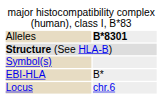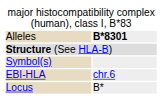 <table id="drugInfoBox" style="float: right; clear: right; margin: 0 0 0.5em 1em; background: #ffffff;" class="toccolours" border=0 cellpadding=0 align=right width="240px">
 <tr align="center">
 <td colspan="3"></td>
 </tr>
 <tr>
 <td align="center" colspan="2"><div>major histocompatibility complex (human), class I, B*83</div></td>
 </tr>
 <tr>
 <td bgcolor="#e7dcc3">Alleles</td>
 <td bgcolor="#eeeeee"><strong>B*8301 <br></strong></td>
 </tr>
 <tr>
 <td colspan="2" bgcolor="#dddddd"><strong>Structure</strong> (See <a href='#'>HLA-B</a>)</td>
 </tr>
 <tr>
 <td bgcolor="#e7dcc3"><a href='#'>Symbol(s)</a></td>
 <td bgcolor="#eeeeee"></td>
 </tr>
 <tr>
 <td bgcolor="#e7dcc3"><a href='#'>EBI-HLA</a></td>
-<td bgcolor="#eeeeee">B*</td>
+<td bgcolor="#eeeeee"><a href='#'>chr.6</a> <em></em></td>
 </tr>
 <tr>
 <td bgcolor="#e7dcc3"><a href='#'>Locus</a></td>
-<td bgcolor="#eeeeee"><a href='#'>chr.6</a> <em></em></td>
+<td bgcolor="#eeeeee">B*</td>
 </tr>
 <tr>
 </tr>
 </table>
